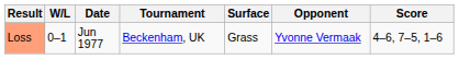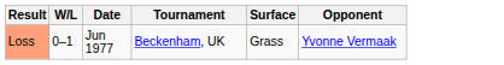 <table class="sortable wikitable">
 <tr>
 <th style="width:40px">Result</th>
 <th style="width:35px" class="unsortable">W/L</th>
 <th style="width:55px">Date</th>
 <th style="width:140px">Tournament</th>
 <th style="width:50px">Surface</th>
 <th style="width:130px">Opponent</th>
-<th style="width:110px" class="unsortable">Score</th>
 </tr>
 <tr>
 <td style="background:#ffa07a;">Loss</td>
 <td>0–1</td>
 <td>Jun 1977</td>
 <td><a href='#'>Beckenham</a>, UK</td>
 <td>Grass</td>
 <td> <a href='#'>Yvonne Vermaak</a></td>
-<td>4–6, 7–5, 1–6</td>
 </tr>
 </table>
